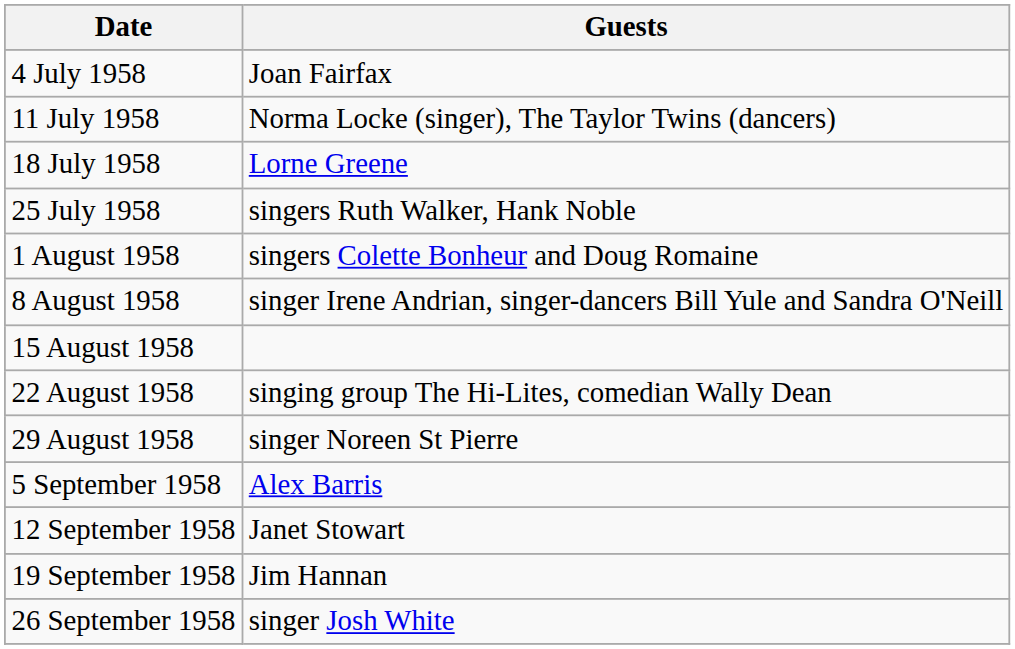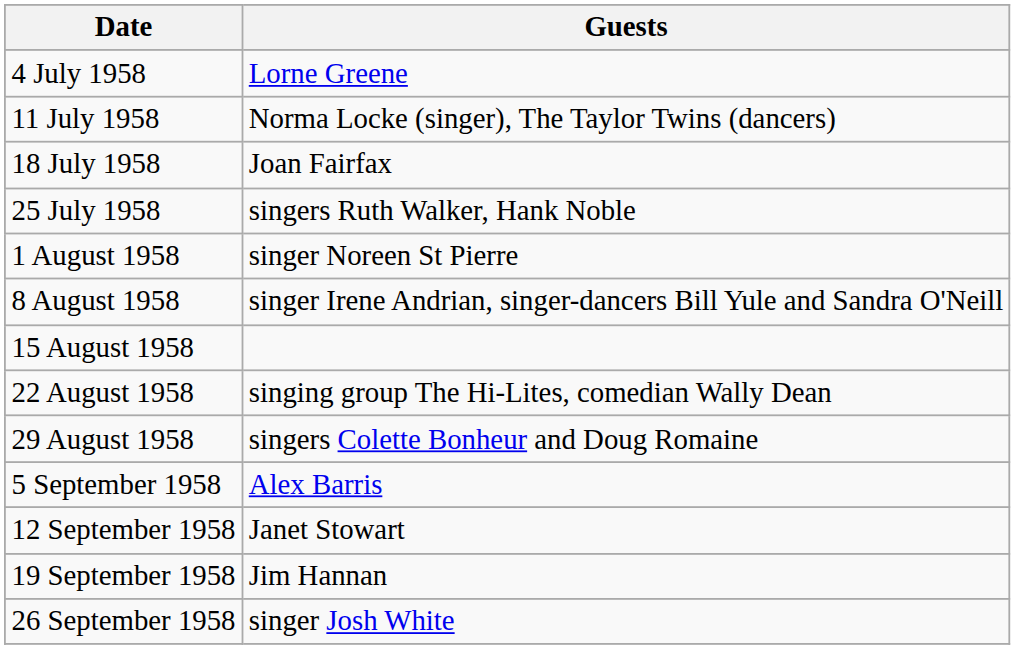 <table class="wikitable">
 <tr>
 <th>Date</th>
 <th>Guests</th>
 </tr>
 <tr>
 <td>4 July 1958</td>
-<td>Joan Fairfax</td>
+<td><a href='#'>Lorne Greene</a></td>
 </tr>
 <tr>
 <td>11 July 1958</td>
 <td>Norma Locke (singer), The Taylor Twins (dancers)</td>
 </tr>
 <tr>
 <td>18 July 1958</td>
-<td><a href='#'>Lorne Greene</a></td>
+<td>Joan Fairfax</td>
 </tr>
 <tr>
 <td>25 July 1958</td>
 <td>singers Ruth Walker, Hank Noble</td>
 </tr>
 <tr>
 <td>1 August 1958</td>
-<td>singers <a href='#'>Colette Bonheur</a> and Doug Romaine</td>
+<td>singer Noreen St Pierre</td>
 </tr>
 <tr>
 <td>8 August 1958</td>
 <td>singer Irene Andrian, singer-dancers Bill Yule and Sandra O'Neill</td>
 </tr>
 <tr>
 <td>15 August 1958</td>
 <td></td>
 </tr>
 <tr>
 <td>22 August 1958</td>
 <td>singing group The Hi-Lites, comedian Wally Dean</td>
 </tr>
 <tr>
 <td>29 August 1958</td>
-<td>singer Noreen St Pierre</td>
+<td>singers <a href='#'>Colette Bonheur</a> and Doug Romaine</td>
 </tr>
 <tr>
 <td>5 September 1958</td>
 <td><a href='#'>Alex Barris</a></td>
 </tr>
 <tr>
 <td>12 September 1958</td>
 <td>Janet Stowart</td>
 </tr>
 <tr>
 <td>19 September 1958</td>
 <td>Jim Hannan</td>
 </tr>
 <tr>
 <td>26 September 1958</td>
 <td>singer <a href='#'>Josh White</a></td>
 </tr>
 </table>
